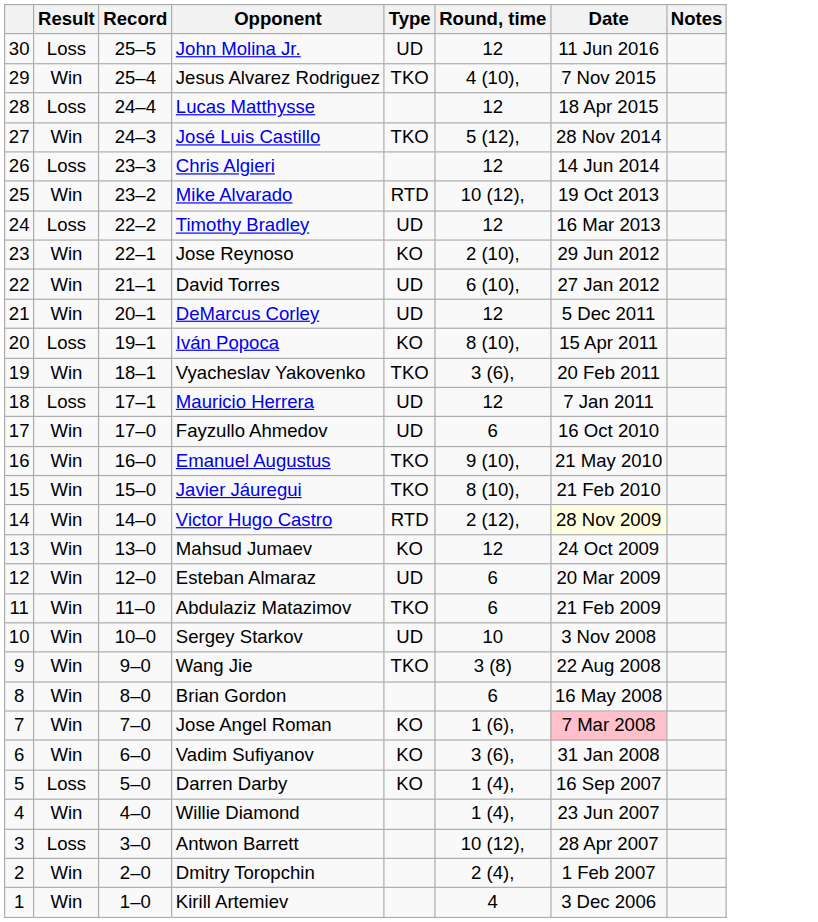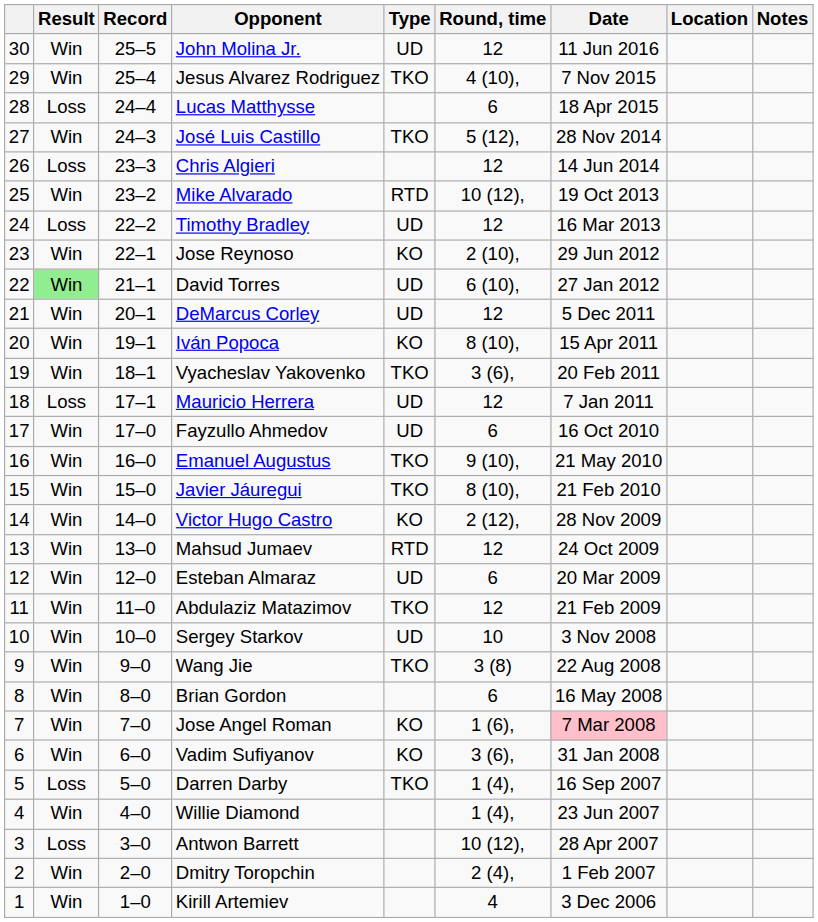 <table class="wikitable" style="text-align:center">
 <tr>
 <th></th>
 <th>Result</th>
 <th>Record</th>
 <th>Opponent</th>
 <th>Type</th>
 <th>Round, time</th>
 <th>Date</th>
+<th>Location</th>
 <th>Notes</th>
 </tr>
 <tr>
 <td>30</td>
-<td>Loss</td>
+<td>Win</td>
 <td>25–5</td>
 <td style="text-align:left;"><a href='#'>John Molina Jr.</a></td>
 <td>UD</td>
 <td>12</td>
 <td>11 Jun 2016</td>
+<td style="text-align:left;"></td>
 <td></td>
 </tr>
 <tr>
 <td>29</td>
 <td>Win</td>
 <td>25–4</td>
 <td style="text-align:left;">Jesus Alvarez Rodriguez</td>
 <td>TKO</td>
 <td>4 (10), </td>
 <td>7 Nov 2015</td>
+<td style="text-align:left;"></td>
 <td></td>
 </tr>
 <tr>
 <td>28</td>
 <td>Loss</td>
 <td>24–4</td>
 <td style="text-align:left;"><a href='#'>Lucas Matthysse</a></td>
 <td></td>
-<td>12</td>
+<td>6</td>
 <td>18 Apr 2015</td>
+<td style="text-align:left;"></td>
 <td></td>
 </tr>
 <tr>
 <td>27</td>
 <td>Win</td>
 <td>24–3</td>
 <td style="text-align:left;"><a href='#'>José Luis Castillo</a></td>
 <td>TKO</td>
 <td>5 (12), </td>
 <td>28 Nov 2014</td>
+<td style="text-align:left;"></td>
 <td></td>
 </tr>
 <tr>
 <td>26</td>
 <td>Loss</td>
 <td>23–3</td>
 <td style="text-align:left;"><a href='#'>Chris Algieri</a></td>
 <td></td>
 <td>12</td>
 <td>14 Jun 2014</td>
 <td style="text-align:left;"></td>
+<td style="text-align:left;"></td>
 </tr>
 <tr>
 <td>25</td>
 <td>Win</td>
 <td>23–2</td>
 <td style="text-align:left;"><a href='#'>Mike Alvarado</a></td>
 <td>RTD</td>
 <td>10 (12), </td>
 <td>19 Oct 2013</td>
+<td style="text-align:left;"></td>
 <td style="text-align:left;"></td>
 </tr>
 <tr>
 <td>24</td>
 <td>Loss</td>
 <td>22–2</td>
 <td style="text-align:left;"><a href='#'>Timothy Bradley</a></td>
 <td>UD</td>
 <td>12</td>
 <td>16 Mar 2013</td>
 <td style="text-align:left;"></td>
+<td style="text-align:left;"></td>
 </tr>
 <tr>
 <td>23</td>
 <td>Win</td>
 <td>22–1</td>
 <td style="text-align:left;">Jose Reynoso</td>
 <td>KO</td>
 <td>2 (10), </td>
 <td>29 Jun 2012</td>
 <td style="text-align:left;"></td>
+<td style="text-align:left;"></td>
 </tr>
 <tr>
 <td>22</td>
-<td>Win</td>
+<td style="background: lightgreen;">Win</td>
 <td>21–1</td>
 <td style="text-align:left;">David Torres</td>
 <td>UD</td>
 <td>6 (10), </td>
 <td>27 Jan 2012</td>
+<td style="text-align:left;"></td>
 <td style="text-align:left;"></td>
 </tr>
 <tr>
 <td>21</td>
 <td>Win</td>
 <td>20–1</td>
 <td style="text-align:left;"><a href='#'>DeMarcus Corley</a></td>
 <td>UD</td>
 <td>12</td>
 <td>5 Dec 2011</td>
 <td style="text-align:left;"></td>
+<td style="text-align:left;"></td>
 </tr>
 <tr>
 <td>20</td>
-<td>Loss</td>
+<td>Win</td>
 <td>19–1</td>
 <td style="text-align:left;"><a href='#'>Iván Popoca</a></td>
 <td>KO</td>
 <td>8 (10), </td>
 <td>15 Apr 2011</td>
+<td style="text-align:left;"></td>
 <td></td>
 </tr>
 <tr>
 <td>19</td>
 <td>Win</td>
 <td>18–1</td>
 <td style="text-align:left;">Vyacheslav Yakovenko</td>
 <td>TKO</td>
 <td>3 (6), </td>
 <td>20 Feb 2011</td>
+<td style="text-align:left;"></td>
 <td></td>
 </tr>
 <tr>
 <td>18</td>
 <td>Loss</td>
 <td>17–1</td>
 <td style="text-align:left;"><a href='#'>Mauricio Herrera</a></td>
 <td>UD</td>
 <td>12</td>
 <td>7 Jan 2011</td>
 <td style="text-align:left;"></td>
+<td style="text-align:left;"></td>
 </tr>
 <tr>
 <td>17</td>
 <td>Win</td>
 <td>17–0</td>
 <td style="text-align:left;">Fayzullo Ahmedov</td>
 <td>UD</td>
 <td>6</td>
 <td>16 Oct 2010</td>
+<td style="text-align:left;"></td>
 <td></td>
 </tr>
 <tr>
 <td>16</td>
 <td>Win</td>
 <td>16–0</td>
 <td style="text-align:left;"><a href='#'>Emanuel Augustus</a></td>
 <td>TKO</td>
 <td>9 (10), </td>
 <td>21 May 2010</td>
+<td style="text-align:left;"></td>
 <td></td>
 </tr>
 <tr>
 <td>15</td>
 <td>Win</td>
 <td>15–0</td>
 <td style="text-align:left;"><a href='#'>Javier Jáuregui</a></td>
 <td>TKO</td>
 <td>8 (10), </td>
 <td>21 Feb 2010</td>
+<td style="text-align:left;"></td>
 <td></td>
 </tr>
 <tr>
 <td>14</td>
 <td>Win</td>
 <td>14–0</td>
 <td style="text-align:left;"><a href='#'>Victor Hugo Castro</a></td>
-<td>RTD</td>
+<td>KO</td>
 <td>2 (12), </td>
-<td style="background: lightyellow;">28 Nov 2009</td>
+<td>28 Nov 2009</td>
+<td style="text-align:left;"></td>
 <td style="text-align:left;"></td>
 </tr>
 <tr>
 <td>13</td>
 <td>Win</td>
 <td>13–0</td>
 <td style="text-align:left;">Mahsud Jumaev</td>
-<td>KO</td>
+<td>RTD</td>
 <td>12</td>
 <td>24 Oct 2009</td>
+<td style="text-align:left;"></td>
 <td></td>
 </tr>
 <tr>
 <td>12</td>
 <td>Win</td>
 <td>12–0</td>
 <td style="text-align:left;">Esteban Almaraz</td>
 <td>UD</td>
 <td>6</td>
 <td>20 Mar 2009</td>
+<td style="text-align:left;"></td>
 <td></td>
 </tr>
 <tr>
 <td>11</td>
 <td>Win</td>
 <td>11–0</td>
 <td style="text-align:left;">Abdulaziz Matazimov</td>
 <td>TKO</td>
-<td>6</td>
+<td>12</td>
 <td>21 Feb 2009</td>
+<td style="text-align:left;"></td>
 <td></td>
 </tr>
 <tr>
 <td>10</td>
 <td>Win</td>
 <td>10–0</td>
 <td style="text-align:left;">Sergey Starkov</td>
 <td>UD</td>
 <td>10</td>
 <td>3 Nov 2008</td>
+<td style="text-align:left;"></td>
 <td></td>
 </tr>
 <tr>
 <td>9</td>
 <td>Win</td>
 <td>9–0</td>
 <td style="text-align:left;">Wang Jie</td>
 <td>TKO</td>
 <td>3 (8)</td>
 <td>22 Aug 2008</td>
+<td style="text-align:left;"></td>
 <td></td>
 </tr>
 <tr>
 <td>8</td>
 <td>Win</td>
 <td>8–0</td>
 <td style="text-align:left;">Brian Gordon</td>
 <td></td>
 <td>6</td>
 <td>16 May 2008</td>
+<td style="text-align:left;"></td>
 <td></td>
 </tr>
 <tr>
 <td>7</td>
 <td>Win</td>
 <td>7–0</td>
 <td style="text-align:left;">Jose Angel Roman</td>
 <td>KO</td>
 <td>1 (6), </td>
 <td style="background: pink;">7 Mar 2008</td>
+<td style="text-align:left;"></td>
 <td></td>
 </tr>
 <tr>
 <td>6</td>
 <td>Win</td>
 <td>6–0</td>
 <td style="text-align:left;">Vadim Sufiyanov</td>
 <td>KO</td>
 <td>3 (6), </td>
 <td>31 Jan 2008</td>
+<td style="text-align:left;"></td>
 <td></td>
 </tr>
 <tr>
 <td>5</td>
 <td>Loss</td>
 <td>5–0</td>
 <td style="text-align:left;">Darren Darby</td>
-<td>KO</td>
+<td>TKO</td>
 <td>1 (4), </td>
 <td>16 Sep 2007</td>
+<td style="text-align:left;"></td>
 <td></td>
 </tr>
 <tr>
 <td>4</td>
 <td>Win</td>
 <td>4–0</td>
 <td style="text-align:left;">Willie Diamond</td>
 <td></td>
 <td>1 (4), </td>
 <td>23 Jun 2007</td>
+<td style="text-align:left;"></td>
 <td></td>
 </tr>
 <tr>
 <td>3</td>
 <td>Loss</td>
 <td>3–0</td>
 <td style="text-align:left;">Antwon Barrett</td>
 <td></td>
 <td>10 (12), </td>
 <td>28 Apr 2007</td>
+<td style="text-align:left;"></td>
 <td></td>
 </tr>
 <tr>
 <td>2</td>
 <td>Win</td>
 <td>2–0</td>
 <td style="text-align:left;">Dmitry Toropchin</td>
 <td></td>
 <td>2 (4), </td>
 <td>1 Feb 2007</td>
+<td style="text-align:left;"></td>
 <td></td>
 </tr>
 <tr>
 <td>1</td>
 <td>Win</td>
 <td>1–0</td>
 <td style="text-align:left;">Kirill Artemiev</td>
 <td></td>
 <td>4</td>
 <td>3 Dec 2006</td>
+<td style="text-align:left;"></td>
 <td></td>
 </tr>
 </table>
